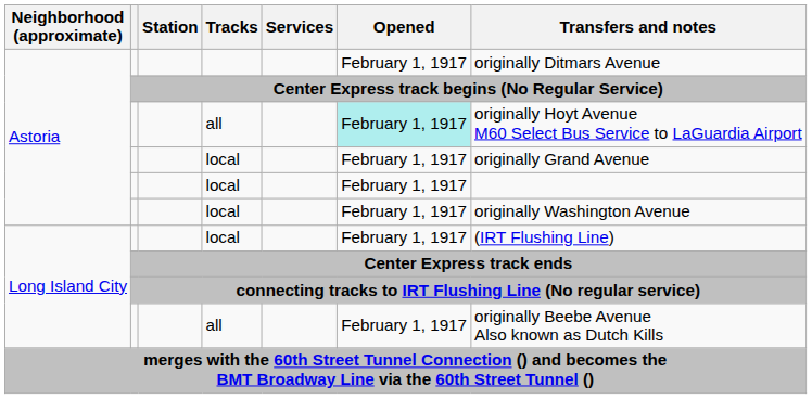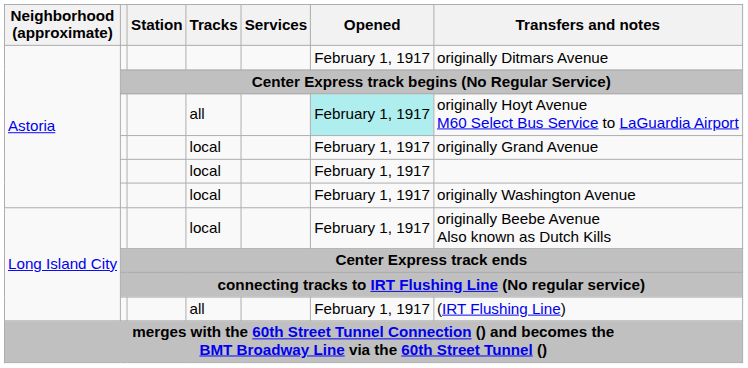 <table class="wikitable">
 <tr>
 <th>Neighborhood<br>(approximate)</th>
 <th></th>
 <th>Station</th>
 <th>Tracks</th>
 <th>Services</th>
 <th>Opened</th>
 <th>Transfers and notes</th>
 </tr>
 <tr>
 <td rowspan=6><a href='#'>Astoria</a></td>
 <td></td>
 <td></td>
 <td></td>
 <td></td>
 <td>February 1, 1917</td>
 <td>originally Ditmars Avenue</td>
 </tr>
 <tr>
 <th colspan=6 style="background-color: silver;">Center Express track begins (No Regular Service)</th>
 </tr>
 <tr>
 <td></td>
 <td></td>
 <td>all</td>
 <td></td>
 <td style="background: paleturquoise;">February 1, 1917</td>
 <td>originally Hoyt Avenue<br><a href='#'>M60 Select Bus Service</a> to <a href='#'>LaGuardia Airport</a></td>
 </tr>
 <tr>
 <td></td>
 <td></td>
 <td>local</td>
 <td></td>
 <td>February 1, 1917</td>
 <td>originally Grand Avenue</td>
 </tr>
 <tr>
 <td></td>
 <td></td>
 <td>local</td>
 <td></td>
 <td>February 1, 1917</td>
 <td></td>
 </tr>
 <tr>
 <td></td>
 <td></td>
 <td>local</td>
 <td></td>
 <td>February 1, 1917</td>
 <td>originally Washington Avenue</td>
 </tr>
 <tr>
 <td rowspan=4><a href='#'>Long Island City</a></td>
 <td></td>
 <td></td>
 <td>local</td>
 <td></td>
 <td>February 1, 1917</td>
-<td> (<a href='#'>IRT Flushing Line</a>)</td>
+<td>originally Beebe Avenue<br>Also known as Dutch Kills</td>
 </tr>
 <tr>
 <th colspan=6 style="background-color: silver;">Center Express track ends</th>
 </tr>
 <tr>
 <th colspan=6 style="background-color: silver;">connecting tracks to <a href='#'>IRT Flushing Line</a> (No regular service)</th>
 </tr>
 <tr>
 <td></td>
 <td></td>
 <td>all</td>
 <td></td>
 <td>February 1, 1917</td>
-<td>originally Beebe Avenue<br>Also known as Dutch Kills</td>
+<td> (<a href='#'>IRT Flushing Line</a>)</td>
 </tr>
 <tr>
 <th colspan=7 style="background-color: silver;">merges with the <a href='#'>60th Street Tunnel Connection</a> () and becomes the<br><a href='#'>BMT Broadway Line</a> via the <a href='#'>60th Street Tunnel</a> ()</th>
 </tr>
 </table>
